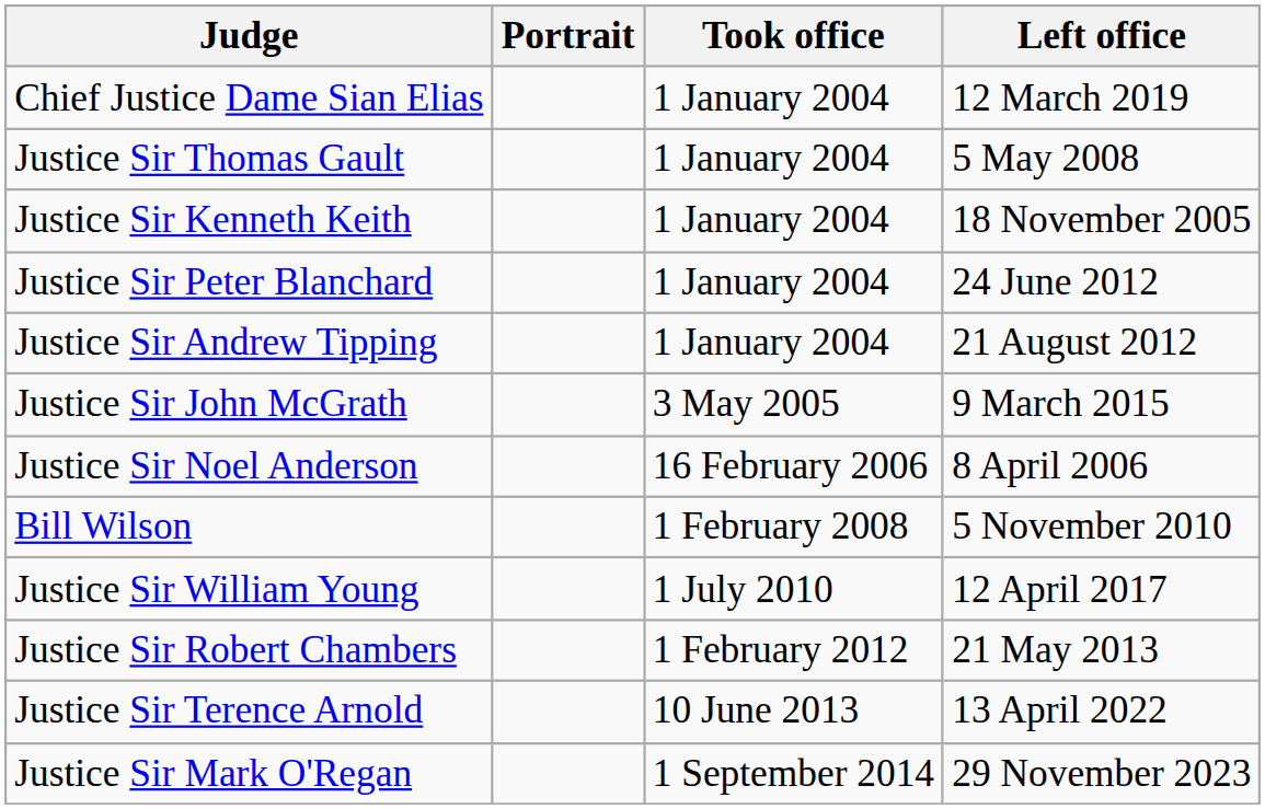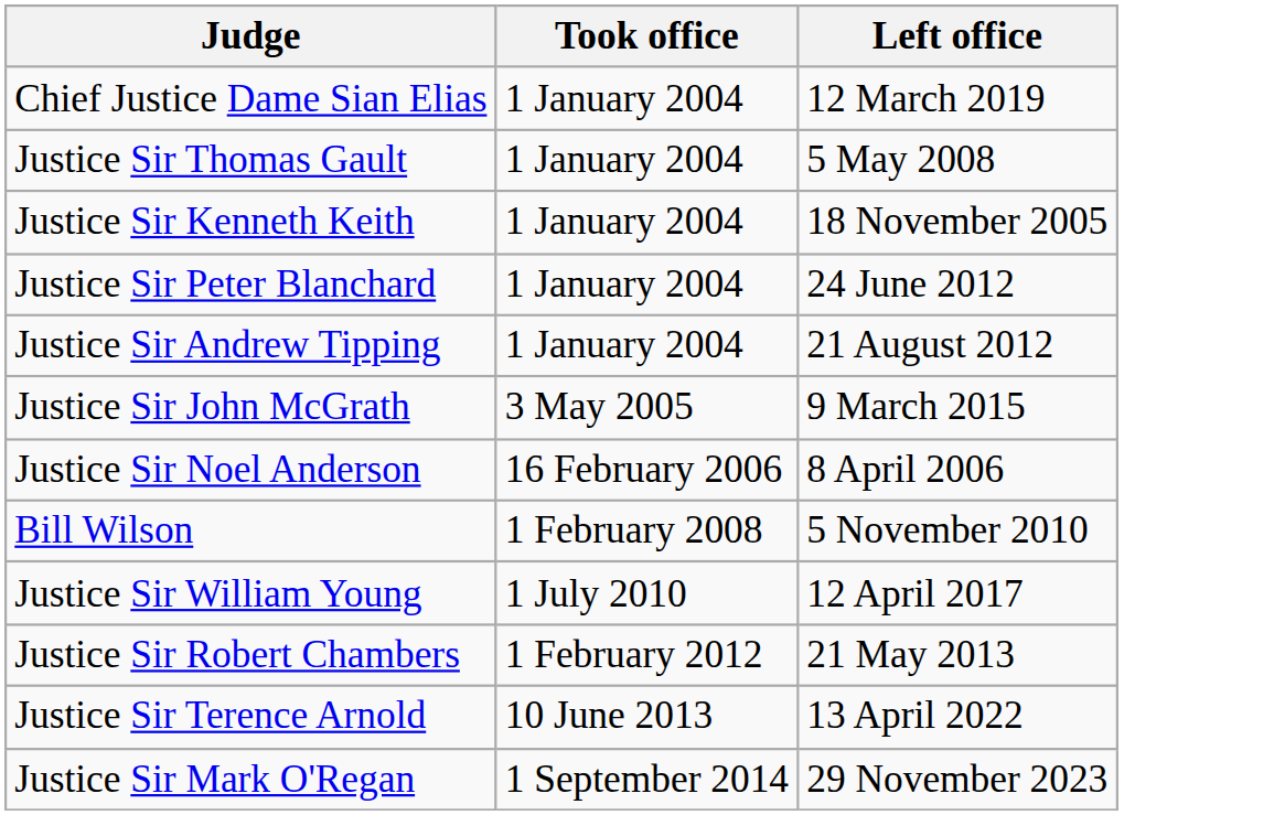 <table class="wikitable sortable">
 <tr>
 <th>Judge</th>
-<th class="unsortable">Portrait</th>
 <th>Took office</th>
 <th>Left office</th>
 </tr>
 <tr>
 <td data-sort-value="Elias">Chief Justice <a href='#'>Dame Sian Elias</a></td>
-<td></td>
 <td>1 January 2004</td>
 <td>12 March 2019</td>
 </tr>
 <tr>
 <td data-sort-value="Gault">Justice <a href='#'>Sir Thomas Gault</a></td>
-<td></td>
 <td>1 January 2004</td>
 <td>5 May 2008</td>
 </tr>
 <tr>
 <td data-sort-value="Keith">Justice <a href='#'>Sir Kenneth Keith</a></td>
-<td></td>
 <td>1 January 2004</td>
 <td>18 November 2005</td>
 </tr>
 <tr>
 <td data-sort-value="Blanchard">Justice <a href='#'>Sir Peter Blanchard</a></td>
-<td></td>
 <td>1 January 2004</td>
 <td>24 June 2012</td>
 </tr>
 <tr>
 <td data-sort-value="Tipping">Justice <a href='#'>Sir Andrew Tipping</a></td>
-<td></td>
 <td>1 January 2004</td>
 <td>21 August 2012</td>
 </tr>
 <tr>
 <td data-sort-value="McGrath">Justice <a href='#'>Sir John McGrath</a></td>
-<td></td>
 <td>3 May 2005</td>
 <td>9 March 2015</td>
 </tr>
 <tr>
 <td data-sort-value="Anderson">Justice <a href='#'>Sir Noel Anderson</a></td>
-<td></td>
 <td>16 February 2006</td>
 <td>8 April 2006</td>
 </tr>
 <tr>
 <td data-sort-value="Wilson"><a href='#'>Bill Wilson</a></td>
-<td></td>
 <td>1 February 2008</td>
 <td>5 November 2010</td>
 </tr>
 <tr>
 <td data-sort-value="Young">Justice <a href='#'>Sir William Young</a></td>
-<td></td>
 <td>1 July 2010</td>
 <td>12 April 2017</td>
 </tr>
 <tr>
 <td data-sort-value="Chambers">Justice <a href='#'>Sir Robert Chambers</a></td>
-<td></td>
 <td>1 February 2012</td>
 <td>21 May 2013</td>
 </tr>
 <tr>
 <td data-sort-value="Arnold">Justice <a href='#'>Sir Terence Arnold</a></td>
-<td></td>
 <td>10 June 2013</td>
 <td>13 April 2022</td>
 </tr>
 <tr>
 <td data-sort-value="O'Regan">Justice <a href='#'>Sir Mark O'Regan</a></td>
-<td></td>
 <td>1 September 2014</td>
 <td>29 November 2023</td>
 </tr>
 </table>
